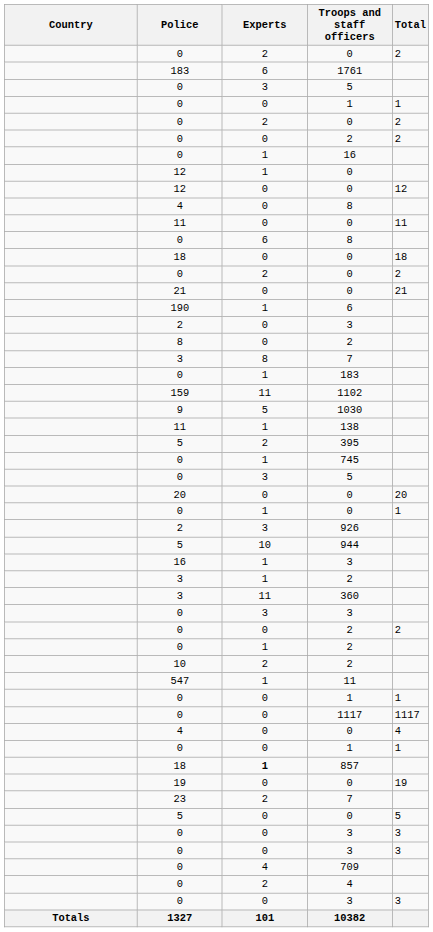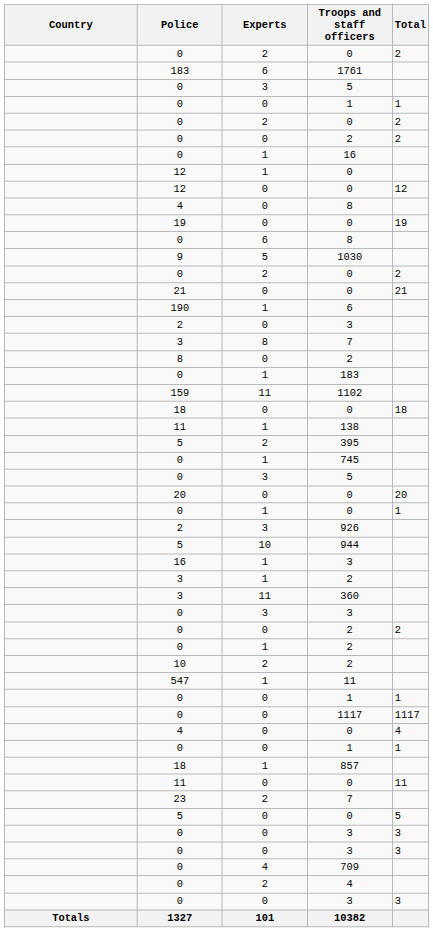 <table class="wikitable sortable col5right">
 <tr>
 <th scope="col" style="width:160px;">Country</th>
 <th scope="col" style="width:100px;">Police</th>
 <th scope="col" style="width:100px;">Experts</th>
 <th scope="col" style="width:100px;">Troops and staff officers</th>
 <th>Total</th>
 </tr>
 <tr>
 <td></td>
 <td align="center">0</td>
 <td align="center">2</td>
 <td align="center">0</td>
 <td>2</td>
 </tr>
 <tr>
 <td></td>
 <td align="center">183</td>
 <td align="center">6</td>
 <td align="center">1761</td>
 <td></td>
 </tr>
 <tr>
 <td></td>
 <td align="center">0</td>
 <td align="center">3</td>
 <td align="center">5</td>
 <td></td>
 </tr>
 <tr>
 <td></td>
 <td align="center">0</td>
 <td align="center">0</td>
 <td align="center">1</td>
 <td>1</td>
 </tr>
 <tr>
 <td></td>
 <td align="center">0</td>
 <td align="center">2</td>
 <td align="center">0</td>
 <td>2</td>
 </tr>
 <tr>
 <td></td>
 <td align="center">0</td>
 <td align="center">0</td>
 <td align="center">2</td>
 <td>2</td>
 </tr>
 <tr>
 <td></td>
 <td align="center">0</td>
 <td align="center">1</td>
 <td align="center">16</td>
 <td></td>
 </tr>
 <tr>
 <td></td>
 <td align="center">12</td>
 <td align="center">1</td>
 <td align="center">0</td>
 <td></td>
 </tr>
 <tr>
 <td></td>
 <td align="center">12</td>
 <td align="center">0</td>
 <td align="center">0</td>
 <td>12</td>
 </tr>
 <tr>
 <td></td>
 <td align="center">4</td>
 <td align="center">0</td>
 <td align="center">8</td>
 <td></td>
 </tr>
 <tr>
 <td></td>
-<td align="center">11</td>
+<td align="center">19</td>
 <td align="center">0</td>
 <td align="center">0</td>
-<td>11</td>
+<td>19</td>
 </tr>
 <tr>
 <td></td>
 <td align="center">0</td>
 <td align="center">6</td>
 <td align="center">8</td>
 <td></td>
 </tr>
 <tr>
 <td></td>
-<td align="center">18</td>
-<td align="center">0</td>
-<td align="center">0</td>
-<td>18</td>
+<td align="center">9</td>
+<td align="center">5</td>
+<td align="center">1030</td>
+<td></td>
 </tr>
 <tr>
 <td></td>
 <td align="center">0</td>
 <td align="center">2</td>
 <td align="center">0</td>
 <td>2</td>
 </tr>
 <tr>
 <td></td>
 <td align="center">21</td>
 <td align="center">0</td>
 <td align="center">0</td>
 <td>21</td>
 </tr>
 <tr>
 <td></td>
 <td align="center">190</td>
 <td align="center">1</td>
 <td align="center">6</td>
 <td></td>
 </tr>
 <tr>
 <td></td>
 <td align="center">2</td>
 <td align="center">0</td>
 <td align="center">3</td>
 <td></td>
 </tr>
 <tr>
 <td></td>
+<td align="center">3</td>
 <td align="center">8</td>
-<td align="center">0</td>
-<td align="center">2</td>
+<td align="center">7</td>
 <td></td>
 </tr>
 <tr>
 <td></td>
-<td align="center">3</td>
 <td align="center">8</td>
-<td align="center">7</td>
+<td align="center">0</td>
+<td align="center">2</td>
 <td></td>
 </tr>
 <tr>
 <td></td>
 <td align="center">0</td>
 <td align="center">1</td>
 <td align="center">183</td>
 <td></td>
 </tr>
 <tr>
 <td></td>
 <td align="center">159</td>
 <td align="center">11</td>
 <td align="center">1102</td>
 <td></td>
 </tr>
 <tr>
 <td></td>
-<td align="center">9</td>
-<td align="center">5</td>
-<td align="center">1030</td>
-<td></td>
+<td align="center">18</td>
+<td align="center">0</td>
+<td align="center">0</td>
+<td>18</td>
 </tr>
 <tr>
 <td></td>
 <td align="center">11</td>
 <td align="center">1</td>
 <td align="center">138</td>
 <td></td>
 </tr>
 <tr>
 <td></td>
 <td align="center">5</td>
 <td align="center">2</td>
 <td align="center">395</td>
 <td></td>
 </tr>
 <tr>
 <td></td>
 <td align="center">0</td>
 <td align="center">1</td>
 <td align="center">745</td>
 <td></td>
 </tr>
 <tr>
 <td></td>
 <td align="center">0</td>
 <td align="center">3</td>
 <td align="center">5</td>
 <td></td>
 </tr>
 <tr>
 <td></td>
 <td align="center">20</td>
 <td align="center">0</td>
 <td align="center">0</td>
 <td>20</td>
 </tr>
 <tr>
 <td></td>
 <td align="center">0</td>
 <td align="center">1</td>
 <td align="center">0</td>
 <td>1</td>
 </tr>
 <tr>
 <td></td>
 <td align="center">2</td>
 <td align="center">3</td>
 <td align="center">926</td>
 <td></td>
 </tr>
 <tr>
 <td></td>
 <td align="center">5</td>
 <td align="center">10</td>
 <td align="center">944</td>
 <td></td>
 </tr>
 <tr>
 <td></td>
 <td align="center">16</td>
 <td align="center">1</td>
 <td align="center">3</td>
 <td></td>
 </tr>
 <tr>
 <td></td>
 <td align="center">3</td>
 <td align="center">1</td>
 <td align="center">2</td>
 <td></td>
 </tr>
 <tr>
 <td></td>
 <td align="center">3</td>
 <td align="center">11</td>
 <td align="center">360</td>
 <td></td>
 </tr>
 <tr>
 <td></td>
 <td align="center">0</td>
 <td align="center">3</td>
 <td align="center">3</td>
 <td></td>
 </tr>
 <tr>
 <td></td>
 <td align="center">0</td>
 <td align="center">0</td>
 <td align="center">2</td>
 <td>2</td>
 </tr>
 <tr>
 <td></td>
 <td align="center">0</td>
 <td align="center">1</td>
 <td align="center">2</td>
 <td></td>
 </tr>
 <tr>
 <td></td>
 <td align="center">10</td>
 <td align="center">2</td>
 <td align="center">2</td>
 <td></td>
 </tr>
 <tr>
 <td></td>
 <td align="center">547</td>
 <td align="center">1</td>
 <td align="center">11</td>
 <td></td>
 </tr>
 <tr>
 <td></td>
 <td align="center">0</td>
 <td align="center">0</td>
 <td align="center">1</td>
 <td>1</td>
 </tr>
 <tr>
 <td></td>
 <td align="center">0</td>
 <td align="center">0</td>
 <td align="center">1117</td>
 <td>1117</td>
 </tr>
 <tr>
 <td></td>
 <td align="center">4</td>
 <td align="center">0</td>
 <td align="center">0</td>
 <td>4</td>
 </tr>
 <tr>
 <td></td>
 <td align="center">0</td>
 <td align="center">0</td>
 <td align="center">1</td>
 <td>1</td>
 </tr>
 <tr>
 <td></td>
 <td align="center">18</td>
-<td align="center"><strong>1</strong></td>
+<td align="center">1</td>
 <td align="center">857</td>
 <td></td>
 </tr>
 <tr>
 <td></td>
-<td align="center">19</td>
+<td align="center">11</td>
 <td align="center">0</td>
 <td align="center">0</td>
-<td>19</td>
+<td>11</td>
 </tr>
 <tr>
 <td></td>
 <td align="center">23</td>
 <td align="center">2</td>
 <td align="center">7</td>
 <td></td>
 </tr>
 <tr>
 <td></td>
 <td align="center">5</td>
 <td align="center">0</td>
 <td align="center">0</td>
 <td>5</td>
 </tr>
 <tr>
 <td></td>
 <td align="center">0</td>
 <td align="center">0</td>
 <td align="center">3</td>
 <td>3</td>
 </tr>
 <tr>
 <td></td>
 <td align="center">0</td>
 <td align="center">0</td>
 <td align="center">3</td>
 <td>3</td>
 </tr>
 <tr>
 <td></td>
 <td align="center">0</td>
 <td align="center">4</td>
 <td align="center">709</td>
 <td></td>
 </tr>
 <tr>
 <td></td>
 <td align="center">0</td>
 <td align="center">2</td>
 <td align="center">4</td>
 <td></td>
 </tr>
 <tr>
 <td></td>
 <td align="center">0</td>
 <td align="center">0</td>
 <td align="center">3</td>
 <td>3</td>
 </tr>
 <tr>
 <th>Totals</th>
 <th align="center">1327</th>
 <th align="center">101</th>
 <th align="center">10382</th>
 <th></th>
 </tr>
 </table>
